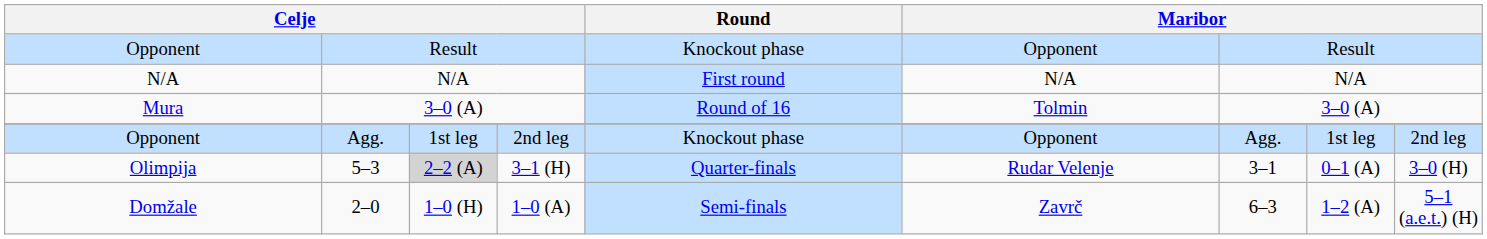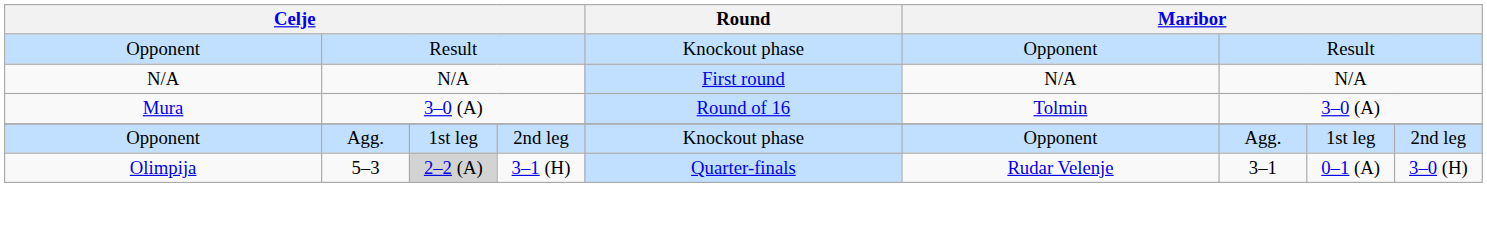 <table class="wikitable" width="100%" style="text-align:center">
 <tr>
 <th colspan=4 width="200"><a href='#'>Celje</a></th>
 <th width="200">Round</th>
 <th colspan=4 width="200"><a href='#'>Maribor</a></th>
 </tr>
 <tr bgcolor=#c1e0ff>
 <td>Opponent</td>
 <td colspan=3>Result</td>
 <td>Knockout phase</td>
 <td>Opponent</td>
 <td colspan=3>Result</td>
 </tr>
 <tr>
 <td>N/A</td>
 <td colspan=3>N/A</td>
 <td bgcolor=#c1e0ff><a href='#'>First round</a></td>
 <td>N/A</td>
 <td colspan=3>N/A</td>
 </tr>
 <tr>
 <td align=center><a href='#'>Mura</a></td>
 <td colspan=3><a href='#'>3–0</a> (A)</td>
 <td bgcolor=#c1e0ff><a href='#'>Round of 16</a></td>
 <td align=center><a href='#'>Tolmin</a></td>
 <td colspan=3><a href='#'>3–0</a> (A)</td>
 </tr>
 <tr>
 </tr>
 <tr bgcolor=#c1e0ff>
 <td width="200">Opponent</td>
 <td width="50">Agg.</td>
 <td width="50">1st leg</td>
 <td width="50">2nd leg</td>
 <td width="200">Knockout phase</td>
 <td width="200">Opponent</td>
 <td width="50">Agg.</td>
 <td width="50">1st leg</td>
 <td width="50">2nd leg</td>
 </tr>
 <tr>
 <td align=center><a href='#'>Olimpija</a></td>
 <td>5–3</td>
 <td style="background: lightgrey;"><a href='#'>2–2</a> (A)</td>
 <td><a href='#'>3–1</a> (H)</td>
 <td bgcolor=#c1e0ff><a href='#'>Quarter-finals</a></td>
 <td align=center><a href='#'>Rudar Velenje</a></td>
 <td>3–1</td>
 <td><a href='#'>0–1</a> (A)</td>
 <td><a href='#'>3–0</a> (H)</td>
 </tr>
-<tr>
-<td align=center><a href='#'>Domžale</a></td>
-<td>2–0</td>
-<td><a href='#'>1–0</a> (H)</td>
-<td><a href='#'>1–0</a> (A)</td>
-<td bgcolor=#c1e0ff><a href='#'>Semi-finals</a></td>
-<td align=center><a href='#'>Zavrč</a></td>
-<td>6–3</td>
-<td><a href='#'>1–2</a> (A)</td>
-<td><a href='#'>5–1</a> (<a href='#'>a.e.t.</a>) (H)</td>
-</tr>
 </table>
